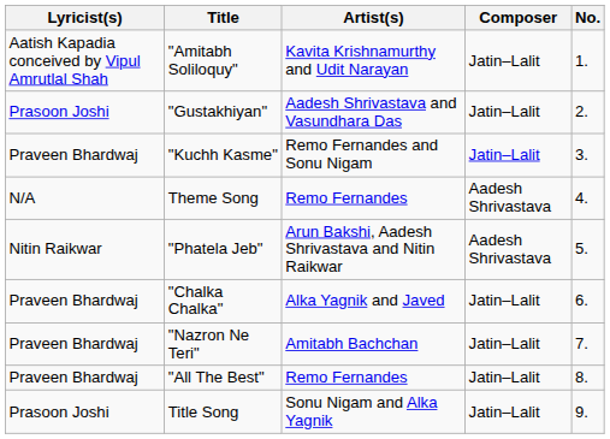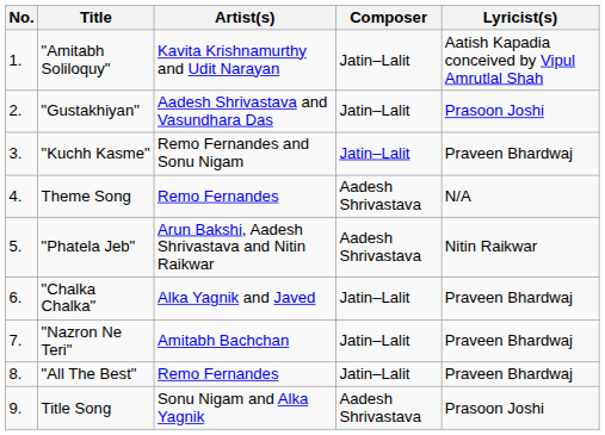 <table class="wikitable">
 <tr>
-<th>Lyricist(s)</th>
+<th>No.</th>
 <th>Title</th>
 <th>Artist(s)</th>
 <th>Composer</th>
-<th>No.</th>
+<th>Lyricist(s)</th>
 </tr>
 <tr>
-<td>Aatish Kapadia conceived by <a href='#'>Vipul Amrutlal Shah</a></td>
+<td>1.</td>
 <td>"Amitabh Soliloquy"</td>
 <td><a href='#'>Kavita Krishnamurthy</a> and <a href='#'>Udit Narayan</a></td>
 <td>Jatin–Lalit</td>
-<td>1.</td>
+<td>Aatish Kapadia conceived by <a href='#'>Vipul Amrutlal Shah</a></td>
 </tr>
 <tr>
-<td><a href='#'>Prasoon Joshi</a></td>
+<td>2.</td>
 <td>"Gustakhiyan"</td>
 <td><a href='#'>Aadesh Shrivastava</a> and <a href='#'>Vasundhara Das</a></td>
 <td>Jatin–Lalit</td>
-<td>2.</td>
+<td><a href='#'>Prasoon Joshi</a></td>
 </tr>
 <tr>
-<td>Praveen Bhardwaj</td>
+<td>3.</td>
 <td>"Kuchh Kasme"</td>
 <td>Remo Fernandes and Sonu Nigam</td>
 <td><a href='#'>Jatin–Lalit</a></td>
-<td>3.</td>
+<td>Praveen Bhardwaj</td>
 </tr>
 <tr>
-<td>N/A</td>
+<td>4.</td>
 <td>Theme Song</td>
 <td><a href='#'>Remo Fernandes</a></td>
 <td>Aadesh Shrivastava</td>
-<td>4.</td>
+<td>N/A</td>
 </tr>
 <tr>
-<td>Nitin Raikwar</td>
+<td>5.</td>
 <td>"Phatela Jeb"</td>
 <td><a href='#'>Arun Bakshi</a>, Aadesh Shrivastava and Nitin Raikwar</td>
 <td>Aadesh Shrivastava</td>
-<td>5.</td>
+<td>Nitin Raikwar</td>
 </tr>
 <tr>
-<td>Praveen Bhardwaj</td>
+<td>6.</td>
 <td>"Chalka Chalka"</td>
 <td><a href='#'>Alka Yagnik</a>  and <a href='#'>Javed</a></td>
 <td>Jatin–Lalit</td>
-<td>6.</td>
+<td>Praveen Bhardwaj</td>
 </tr>
 <tr>
-<td>Praveen Bhardwaj</td>
+<td>7.</td>
 <td>"Nazron Ne Teri"</td>
 <td><a href='#'>Amitabh Bachchan</a></td>
 <td>Jatin–Lalit</td>
-<td>7.</td>
+<td>Praveen Bhardwaj</td>
 </tr>
 <tr>
-<td>Praveen Bhardwaj</td>
+<td>8.</td>
 <td>"All The Best"</td>
 <td><a href='#'>Remo Fernandes</a></td>
 <td>Jatin–Lalit</td>
-<td>8.</td>
+<td>Praveen Bhardwaj</td>
 </tr>
 <tr>
-<td>Prasoon Joshi</td>
+<td>9.</td>
 <td>Title Song</td>
 <td>Sonu Nigam and <a href='#'>Alka Yagnik</a></td>
-<td>Jatin–Lalit</td>
-<td>9.</td>
+<td>Aadesh Shrivastava</td>
+<td>Prasoon Joshi</td>
 </tr>
 </table>
